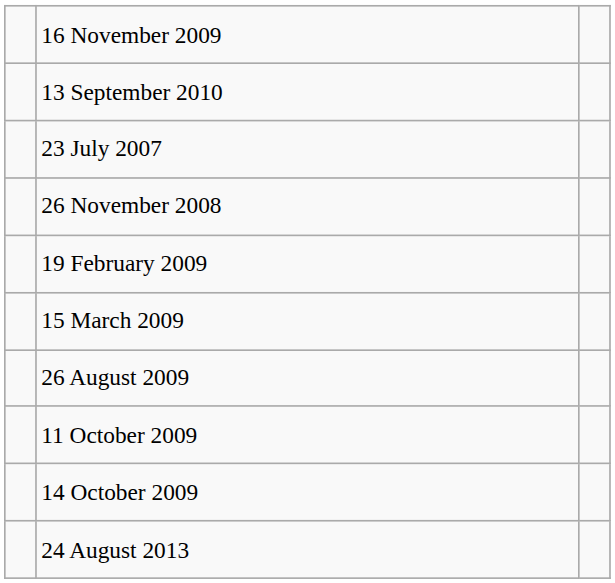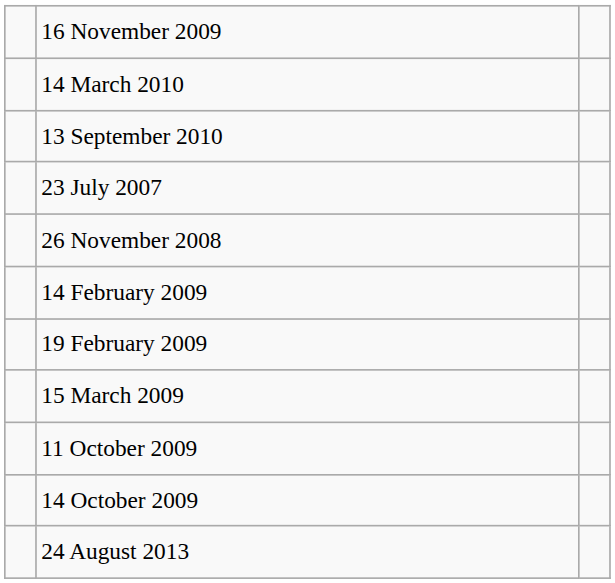 <table class="wikitable" style="font-size: 89%; float: left; width: 26em; margin-right: 1em; height: 350px">
 <tr>
 <td></td>
 <td>16 November 2009</td>
+<td></td>
+</tr>
+<tr>
+<td></td>
+<td>14 March 2010</td>
 <td></td>
 </tr>
 <tr>
 <td></td>
 <td>13 September 2010</td>
 <td></td>
 </tr>
 <tr>
 <td></td>
 <td>23 July 2007</td>
 <td></td>
 </tr>
 <tr>
 <td></td>
 <td>26 November 2008</td>
 <td></td>
 </tr>
 <tr>
 <td></td>
+<td>14 February 2009</td>
+<td></td>
+</tr>
+<tr>
+<td></td>
 <td>19 February 2009</td>
 <td></td>
 </tr>
 <tr>
 <td></td>
 <td>15 March 2009</td>
-<td></td>
-</tr>
-<tr>
-<td></td>
-<td>26 August 2009</td>
 <td></td>
 </tr>
 <tr>
 <td></td>
 <td>11 October 2009</td>
 <td></td>
 </tr>
 <tr>
 <td></td>
 <td>14 October 2009</td>
 <td></td>
 </tr>
 <tr>
 <td></td>
 <td>24 August 2013</td>
 <td></td>
 </tr>
 </table>
